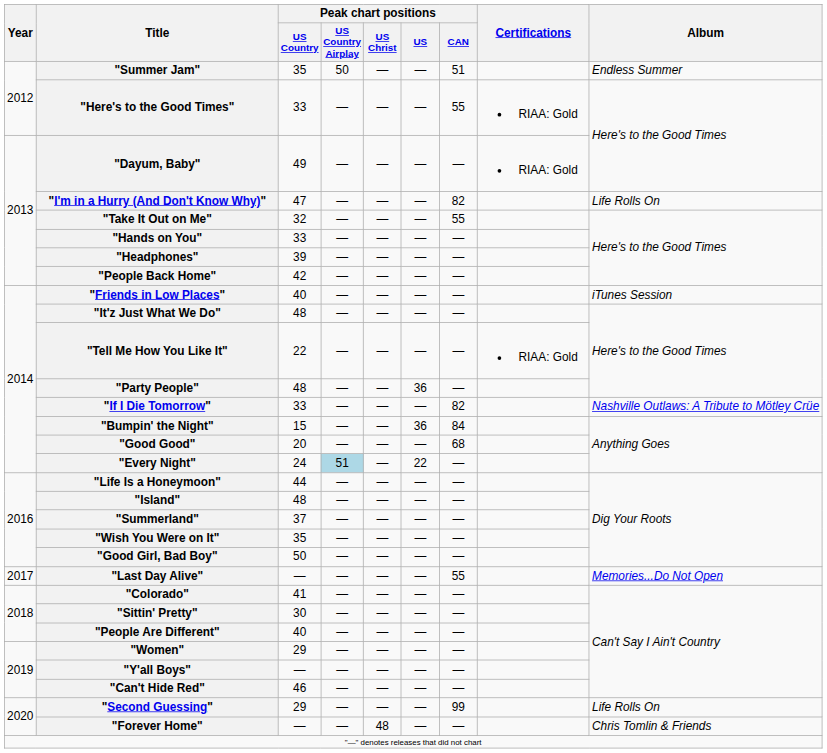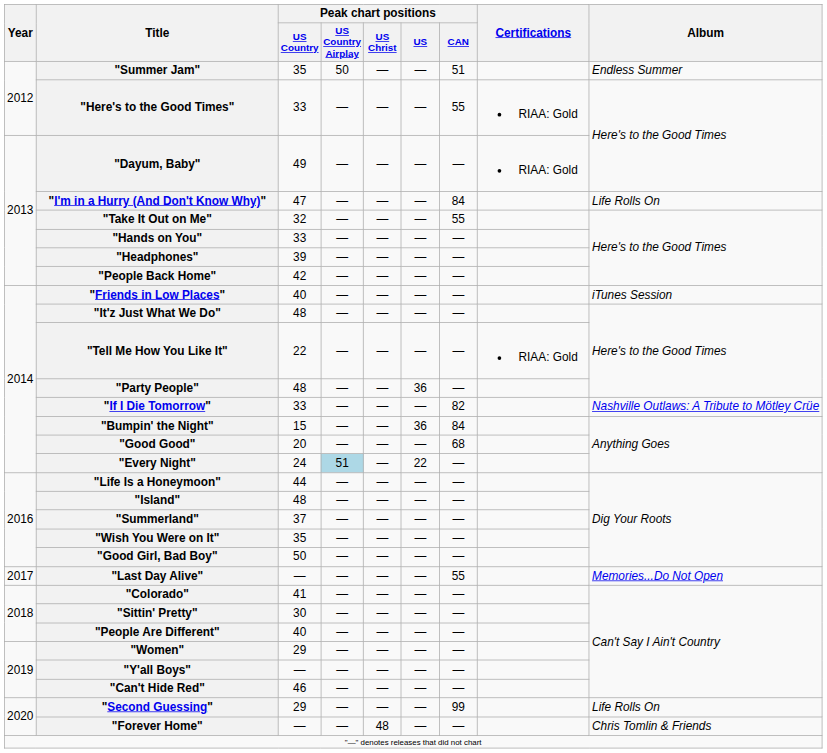 <table class="wikitable plainrowheaders" style="text-align:center;">
 <tr>
 <th rowspan="2">Year</th>
 <th rowspan="2" style="width:20em;">Title</th>
 <th colspan="5">Peak chart positions</th>
 <th rowspan="2" style="width:9em;"><a href='#'>Certifications</a></th>
 <th rowspan="2">Album</th>
 </tr>
 <tr style="font-size:smaller;">
 <th style="width:45px;"><a href='#'>US Country</a><br></th>
 <th style="width:45px;"><a href='#'>US Country Airplay</a><br></th>
 <th style="width:45px;"><a href='#'>US Christ</a><br></th>
 <th style="width:45px;"><a href='#'>US</a><br></th>
 <th style="width:45px;"><a href='#'>CAN</a><br></th>
 </tr>
 <tr>
 <td rowspan="2">2012</td>
 <th scope="row">"Summer Jam"<br></th>
 <td>35</td>
 <td>50</td>
 <td>—</td>
 <td>—</td>
 <td>51</td>
 <td></td>
 <td style="text-align:left;"><em>Endless Summer</em> </td>
 </tr>
 <tr>
 <th scope="row">"Here's to the Good Times"</th>
 <td>33</td>
 <td>—</td>
 <td>—</td>
 <td>—</td>
 <td>55</td>
 <td><br><ul><li>RIAA: Gold</li></ul></td>
 <td style="text-align:left;" rowspan="2"><em>Here's to the Good Times</em></td>
 </tr>
 <tr>
 <td rowspan="6">2013</td>
 <th scope="row">"Dayum, Baby"<br></th>
 <td>49</td>
 <td>—</td>
 <td>—</td>
 <td>—</td>
 <td>—</td>
 <td><br><ul><li>RIAA: Gold</li></ul></td>
 </tr>
 <tr>
 <th scope="row">"<a href='#'>I'm in a Hurry (And Don't Know Why)</a>"</th>
 <td>47</td>
 <td>—</td>
 <td>—</td>
 <td>—</td>
-<td>82</td>
+<td>84</td>
 <td></td>
 <td style="text-align:left;"><em>Life Rolls On</em></td>
 </tr>
 <tr>
 <th scope="row">"Take It Out on Me"</th>
 <td>32</td>
 <td>—</td>
 <td>—</td>
 <td>—</td>
 <td>55</td>
 <td></td>
 <td style="text-align:left;" rowspan="4"><em>Here's to the Good Times</em></td>
 </tr>
 <tr>
 <th scope="row">"Hands on You"</th>
 <td>33</td>
 <td>—</td>
 <td>—</td>
 <td>—</td>
 <td>—</td>
 <td></td>
 </tr>
 <tr>
 <th scope="row">"Headphones"</th>
 <td>39</td>
 <td>—</td>
 <td>—</td>
 <td>—</td>
 <td>—</td>
 <td></td>
 </tr>
 <tr>
 <th scope="row">"People Back Home"</th>
 <td>42</td>
 <td>—</td>
 <td>—</td>
 <td>—</td>
 <td>—</td>
 <td></td>
 </tr>
 <tr>
 <td rowspan="8">2014</td>
 <th scope="row">"<a href='#'>Friends in Low Places</a>"</th>
 <td>40</td>
 <td>—</td>
 <td>—</td>
 <td>—</td>
 <td>—</td>
 <td></td>
 <td style="text-align:left;"><em>iTunes Session</em></td>
 </tr>
 <tr>
 <th scope="row">"It'z Just What We Do"</th>
 <td>48</td>
 <td>—</td>
 <td>—</td>
 <td>—</td>
 <td>—</td>
 <td></td>
 <td rowspan="3" style="text-align:left;"><em>Here's to the Good Times</em></td>
 </tr>
 <tr>
 <th scope="row">"Tell Me How You Like It"</th>
 <td>22</td>
 <td>—</td>
 <td>—</td>
 <td>—</td>
 <td>—</td>
 <td><br><ul><li>RIAA: Gold</li></ul></td>
 </tr>
 <tr>
 <th scope="row">"Party People"</th>
 <td>48</td>
 <td>—</td>
 <td>—</td>
 <td>36</td>
 <td>—</td>
 <td></td>
 </tr>
 <tr>
 <th scope="row">"<a href='#'>If I Die Tomorrow</a>"</th>
 <td>33</td>
 <td>—</td>
 <td>—</td>
 <td>—</td>
 <td>82</td>
 <td></td>
 <td style="text-align:left;"><em><a href='#'>Nashville Outlaws: A Tribute to Mötley Crüe</a></em></td>
 </tr>
 <tr>
 <th scope="row">"Bumpin' the Night"</th>
 <td>15</td>
 <td>—</td>
 <td>—</td>
 <td>36</td>
 <td>84</td>
 <td></td>
 <td rowspan="3" style="text-align:left;"><em>Anything Goes</em></td>
 </tr>
 <tr>
 <th scope="row">"Good Good"</th>
 <td>20</td>
 <td>—</td>
 <td>—</td>
 <td>—</td>
 <td>68</td>
 <td></td>
 </tr>
 <tr>
 <th scope="row">"Every Night"</th>
 <td>24</td>
 <td style="background: lightblue;">51</td>
 <td>—</td>
 <td>22</td>
 <td>—</td>
 <td></td>
 </tr>
 <tr>
 <td rowspan="5">2016</td>
 <th scope="row">"Life Is a Honeymoon"<br></th>
 <td>44</td>
 <td>—</td>
 <td>—</td>
 <td>—</td>
 <td>—</td>
 <td></td>
 <td rowspan="5" style="text-align:left;"><em>Dig Your Roots</em></td>
 </tr>
 <tr>
 <th scope="row">"Island"</th>
 <td>48</td>
 <td>—</td>
 <td>—</td>
 <td>—</td>
 <td>—</td>
 <td></td>
 </tr>
 <tr>
 <th scope="row">"Summerland"</th>
 <td>37</td>
 <td>—</td>
 <td>—</td>
 <td>—</td>
 <td>—</td>
 <td></td>
 </tr>
 <tr>
 <th scope="row">"Wish You Were on It"</th>
 <td>35</td>
 <td>—</td>
 <td>—</td>
 <td>—</td>
 <td>—</td>
 <td></td>
 </tr>
 <tr>
 <th scope="row">"Good Girl, Bad Boy"</th>
 <td>50</td>
 <td>—</td>
 <td>—</td>
 <td>—</td>
 <td>—</td>
 <td></td>
 </tr>
 <tr>
 <td>2017</td>
 <th scope="row">"Last Day Alive" <br></th>
 <td>—</td>
 <td>—</td>
 <td>—</td>
 <td>—</td>
 <td>55</td>
 <td></td>
 <td style="text-align:left;"><em><a href='#'>Memories...Do Not Open</a></em></td>
 </tr>
 <tr>
 <td rowspan="3">2018</td>
 <th scope="row">"Colorado"</th>
 <td>41</td>
 <td>—</td>
 <td>—</td>
 <td>—</td>
 <td>—</td>
 <td></td>
 <td rowspan="6" style="text-align:left;"><em>Can't Say I Ain't Country</em></td>
 </tr>
 <tr>
 <th scope="row">"Sittin' Pretty"</th>
 <td>30</td>
 <td>—</td>
 <td>—</td>
 <td>—</td>
 <td>—</td>
 <td></td>
 </tr>
 <tr>
 <th scope="row">"People Are Different"</th>
 <td>40</td>
 <td>—</td>
 <td>—</td>
 <td>—</td>
 <td>—</td>
 <td></td>
 </tr>
 <tr>
 <td rowspan="3">2019</td>
 <th scope="row">"Women"<br></th>
 <td>29</td>
 <td>—</td>
 <td>—</td>
 <td>—</td>
 <td>—</td>
 <td></td>
 </tr>
 <tr>
 <th scope="row">"Y'all Boys"<br></th>
 <td>—</td>
 <td>—</td>
 <td>—</td>
 <td>—</td>
 <td>—</td>
 <td></td>
 </tr>
 <tr>
 <th scope="row">"Can't Hide Red"<br></th>
 <td>46</td>
 <td>—</td>
 <td>—</td>
 <td>—</td>
 <td>—</td>
 <td></td>
 </tr>
 <tr>
 <td rowspan="2">2020</td>
 <th scope="row">"<a href='#'>Second Guessing</a>"</th>
 <td>29</td>
 <td>—</td>
 <td>—</td>
 <td>—</td>
 <td>99</td>
 <td></td>
 <td style="text-align:left;"><em>Life Rolls On</em></td>
 </tr>
 <tr>
 <th scope="row">"Forever Home" <br></th>
 <td>—</td>
 <td>—</td>
 <td>48</td>
 <td>—</td>
 <td>—</td>
 <td></td>
 <td style="text-align:left;"><em>Chris Tomlin & Friends</em></td>
 </tr>
 <tr>
 <td colspan="9" style="font-size:8pt">"—" denotes releases that did not chart</td>
 </tr>
 </table>
